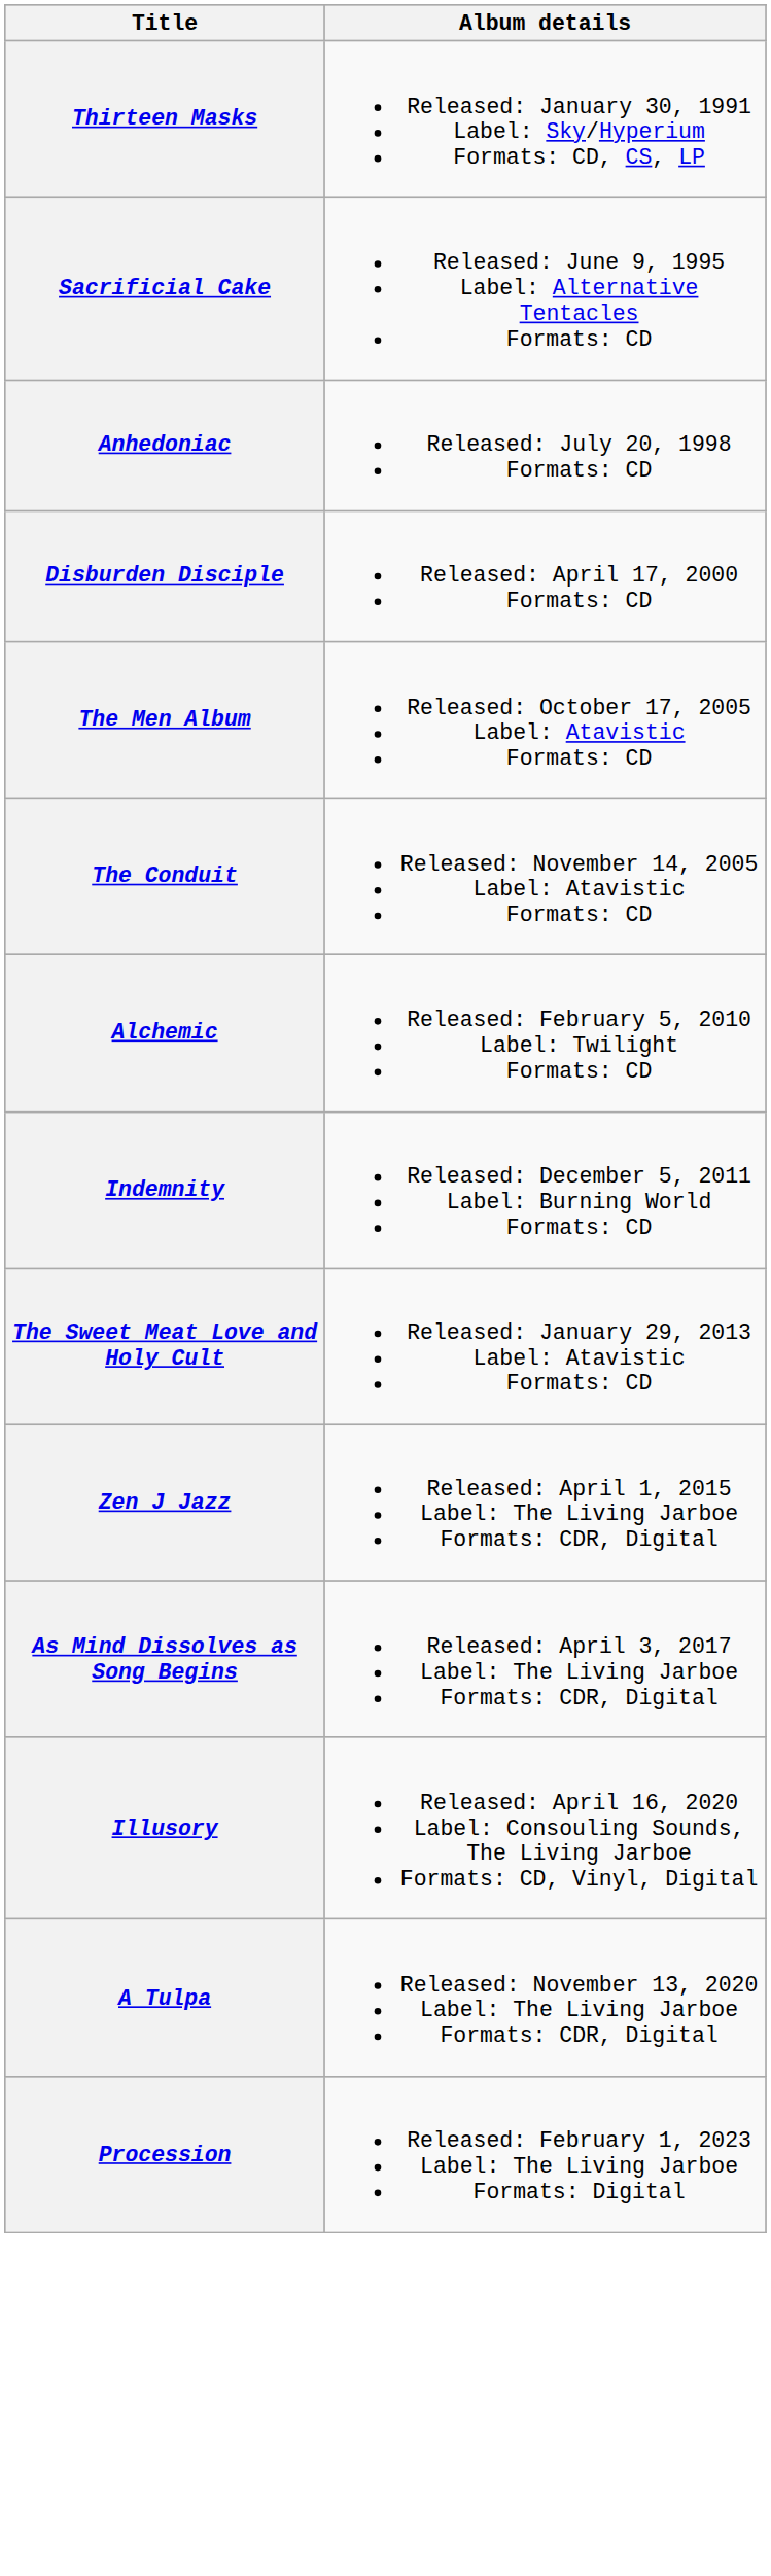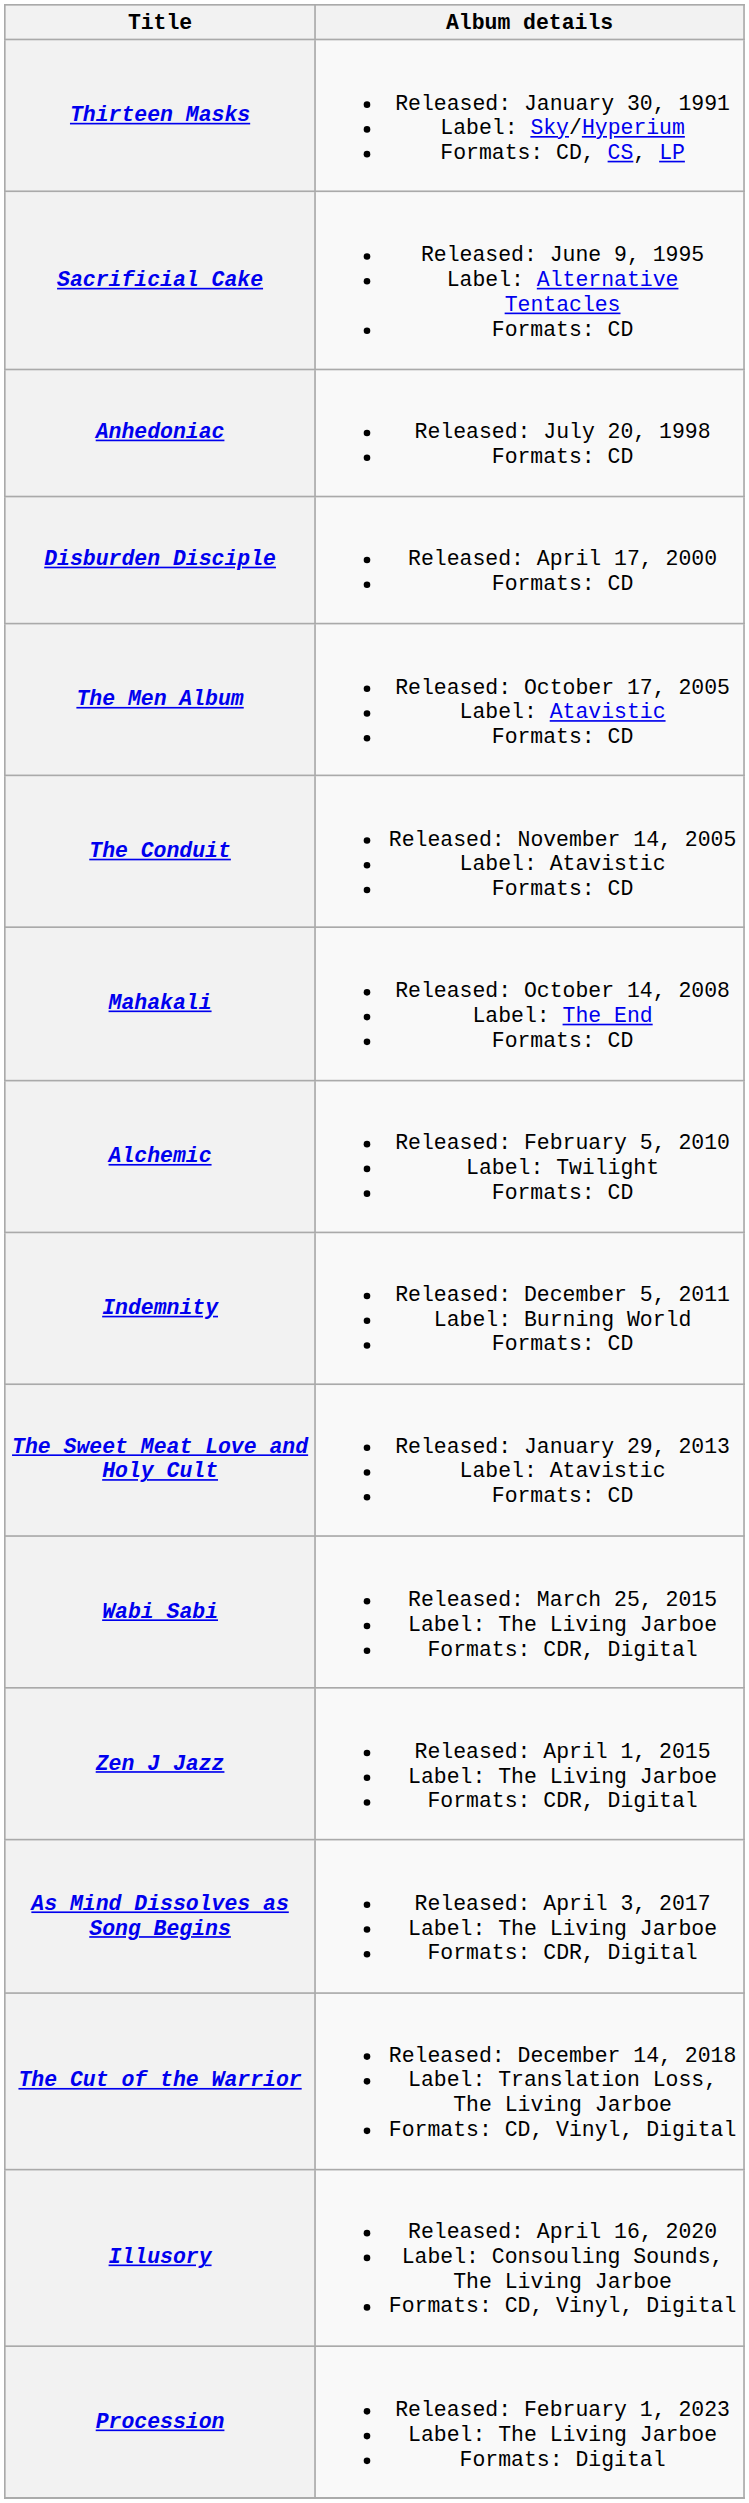 <table class="wikitable plainrowheaders" style="text-align:center;">
 <tr>
 <th scope="col" rowspan="1" style="width:14em;">Title</th>
 <th scope="col" rowspan="1" style="width:19.5em;">Album details</th>
 </tr>
 <tr>
 <th scope="row"><em><a href='#'>Thirteen Masks</a></em></th>
 <td><br><ul><li>Released: January 30, 1991</li><li>Label: <a href='#'>Sky</a>/<a href='#'>Hyperium</a></li><li>Formats: CD, <a href='#'>CS</a>, <a href='#'>LP</a></li></ul></td>
 </tr>
 <tr>
 <th scope="row"><em><a href='#'>Sacrificial Cake</a></em></th>
 <td><br><ul><li>Released: June 9, 1995</li><li>Label: <a href='#'>Alternative Tentacles</a></li><li>Formats: CD</li></ul></td>
 </tr>
 <tr>
 <th scope="row"><em><a href='#'>Anhedoniac</a></em></th>
 <td><br><ul><li>Released: July 20, 1998</li><li>Formats: CD</li></ul></td>
 </tr>
 <tr>
 <th scope="row"><em><a href='#'>Disburden Disciple</a></em></th>
 <td><br><ul><li>Released: April 17, 2000</li><li>Formats: CD</li></ul></td>
 </tr>
 <tr>
 <th scope="row"><em><a href='#'>The Men Album</a></em></th>
 <td><br><ul><li>Released: October 17, 2005</li><li>Label: <a href='#'>Atavistic</a></li><li>Formats: CD</li></ul></td>
 </tr>
 <tr>
 <th scope="row"><em><a href='#'>The Conduit</a></em></th>
 <td><br><ul><li>Released: November 14, 2005</li><li>Label: Atavistic</li><li>Formats: CD</li></ul></td>
 </tr>
 <tr>
+<th scope="row"><em><a href='#'>Mahakali</a></em></th>
+<td><br><ul><li>Released: October 14, 2008</li><li>Label: <a href='#'>The End</a></li><li>Formats: CD</li></ul></td>
+</tr>
+<tr>
 <th scope="row"><em><a href='#'>Alchemic</a></em></th>
 <td><br><ul><li>Released: February 5, 2010</li><li>Label: Twilight</li><li>Formats: CD</li></ul></td>
 </tr>
 <tr>
 <th scope="row"><em><a href='#'>Indemnity</a></em></th>
 <td><br><ul><li>Released: December 5, 2011</li><li>Label: Burning World</li><li>Formats: CD</li></ul></td>
 </tr>
 <tr>
 <th scope="row"><em><a href='#'>The Sweet Meat Love and Holy Cult</a></em></th>
 <td><br><ul><li>Released: January 29, 2013</li><li>Label: Atavistic</li><li>Formats: CD</li></ul></td>
 </tr>
 <tr>
+<th scope="row"><em><a href='#'>Wabi Sabi</a></em></th>
+<td><br><ul><li>Released: March 25, 2015</li><li>Label: The Living Jarboe</li><li>Formats: CDR, Digital</li></ul></td>
+</tr>
+<tr>
 <th scope="row"><em><a href='#'>Zen J Jazz</a></em></th>
 <td><br><ul><li>Released: April 1, 2015</li><li>Label: The Living Jarboe</li><li>Formats: CDR, Digital</li></ul></td>
 </tr>
 <tr>
 <th scope="row"><em><a href='#'>As Mind Dissolves as Song Begins</a></em></th>
 <td><br><ul><li>Released: April 3, 2017</li><li>Label: The Living Jarboe</li><li>Formats: CDR, Digital</li></ul></td>
 </tr>
 <tr>
+<th scope="row"><em><a href='#'>The Cut of the Warrior</a></em></th>
+<td><br><ul><li>Released: December 14, 2018</li><li>Label: Translation Loss, The Living Jarboe</li><li>Formats: CD, Vinyl, Digital</li></ul></td>
+</tr>
+<tr>
 <th scope="row"><em><a href='#'>Illusory</a></em></th>
 <td><br><ul><li>Released: April 16, 2020</li><li>Label: Consouling Sounds, The Living Jarboe</li><li>Formats: CD, Vinyl, Digital</li></ul></td>
-</tr>
-<tr>
-<th scope="row"><em><a href='#'>A Tulpa</a></em></th>
-<td><br><ul><li>Released: November 13, 2020</li><li>Label: The Living Jarboe</li><li>Formats: CDR, Digital</li></ul></td>
 </tr>
 <tr>
 <th scope="row"><a href='#'><em>Procession</em></a></th>
 <td><br><ul><li>Released: February 1, 2023</li><li>Label: The Living Jarboe</li><li>Formats: Digital</li></ul></td>
 </tr>
 <tr>
 </tr>
 </table>
